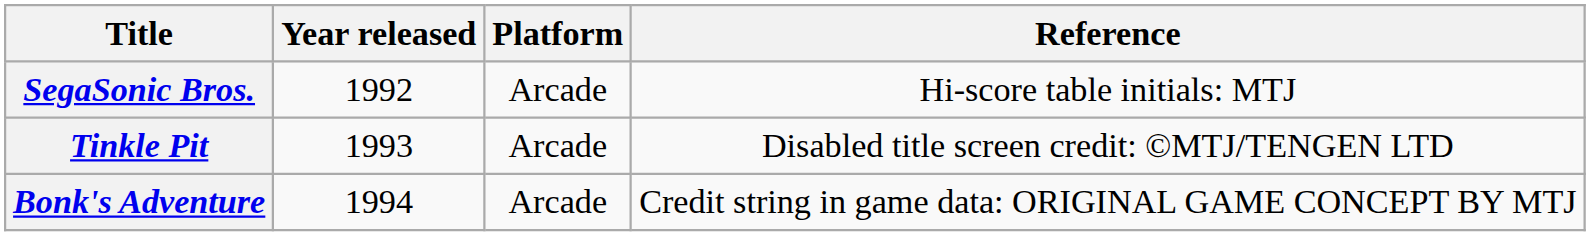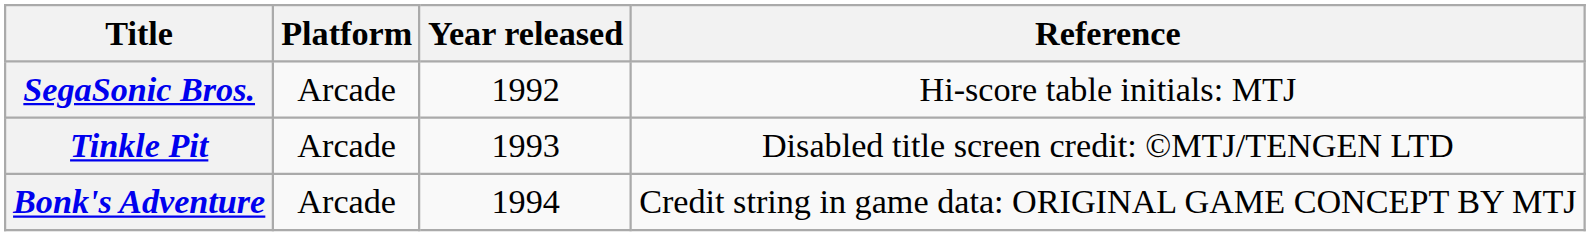 <table class="wikitable" style="font-size: 95%; text-align: center;">
 <tr>
 <th>Title</th>
+<th>Platform</th>
 <th>Year released</th>
-<th>Platform</th>
 <th>Reference</th>
 </tr>
 <tr>
 <th><em><a href='#'>SegaSonic Bros.</a></em></th>
+<td>Arcade</td>
 <td>1992</td>
-<td>Arcade</td>
 <td>Hi-score table initials: MTJ</td>
 </tr>
 <tr>
 <th><em><a href='#'>Tinkle Pit</a></em></th>
+<td>Arcade</td>
 <td>1993</td>
-<td>Arcade</td>
 <td>Disabled title screen credit: ©MTJ/TENGEN LTD </td>
 </tr>
 <tr>
 <th><em><a href='#'>Bonk's Adventure</a></em></th>
+<td>Arcade</td>
 <td>1994</td>
-<td>Arcade</td>
 <td>Credit string in game data: ORIGINAL GAME CONCEPT BY MTJ </td>
 </tr>
 </table>
